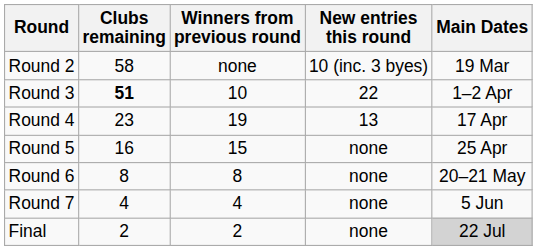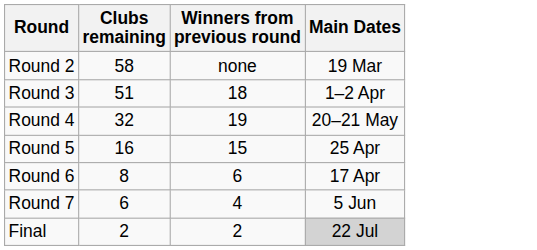 <table class="wikitable">
 <tr>
 <th>Round</th>
 <th>Clubs<br>remaining</th>
 <th>Winners from<br>previous round</th>
-<th>New entries<br>this round</th>
 <th>Main Dates</th>
 </tr>
 <tr>
 <td>Round 2</td>
 <td style="text-align:center;">58</td>
 <td style="text-align:center;">none</td>
-<td style="text-align:center;">10 (inc. 3 byes)</td>
 <td style="text-align:center;">19 Mar</td>
 </tr>
 <tr>
 <td>Round 3</td>
-<td style="text-align:center;"><strong>51</strong></td>
-<td style="text-align:center;">10</td>
-<td style="text-align:center;">22</td>
+<td style="text-align:center;">51</td>
+<td style="text-align:center;">18</td>
 <td style="text-align:center;">1–2 Apr</td>
 </tr>
 <tr>
 <td>Round 4</td>
-<td style="text-align:center;">23</td>
+<td style="text-align:center;">32</td>
 <td style="text-align:center;">19</td>
-<td style="text-align:center;">13</td>
-<td style="text-align:center;">17 Apr</td>
+<td style="text-align:center;">20–21 May</td>
 </tr>
 <tr>
 <td>Round 5</td>
 <td style="text-align:center;">16</td>
 <td style="text-align:center;">15</td>
-<td style="text-align:center;">none</td>
 <td style="text-align:center;">25 Apr</td>
 </tr>
 <tr>
 <td>Round 6</td>
 <td style="text-align:center;">8</td>
-<td style="text-align:center;">8</td>
-<td style="text-align:center;">none</td>
-<td style="text-align:center;">20–21 May</td>
+<td style="text-align:center;">6</td>
+<td style="text-align:center;">17 Apr</td>
 </tr>
 <tr>
 <td>Round 7</td>
+<td style="text-align:center;">6</td>
 <td style="text-align:center;">4</td>
-<td style="text-align:center;">4</td>
-<td style="text-align:center;">none</td>
 <td style="text-align:center;">5 Jun</td>
 </tr>
 <tr>
 <td>Final</td>
 <td style="text-align:center;">2</td>
 <td style="text-align:center;">2</td>
-<td style="text-align:center;">none</td>
 <td style="background: lightgrey; text-align:center;">22 Jul</td>
 </tr>
 </table>
